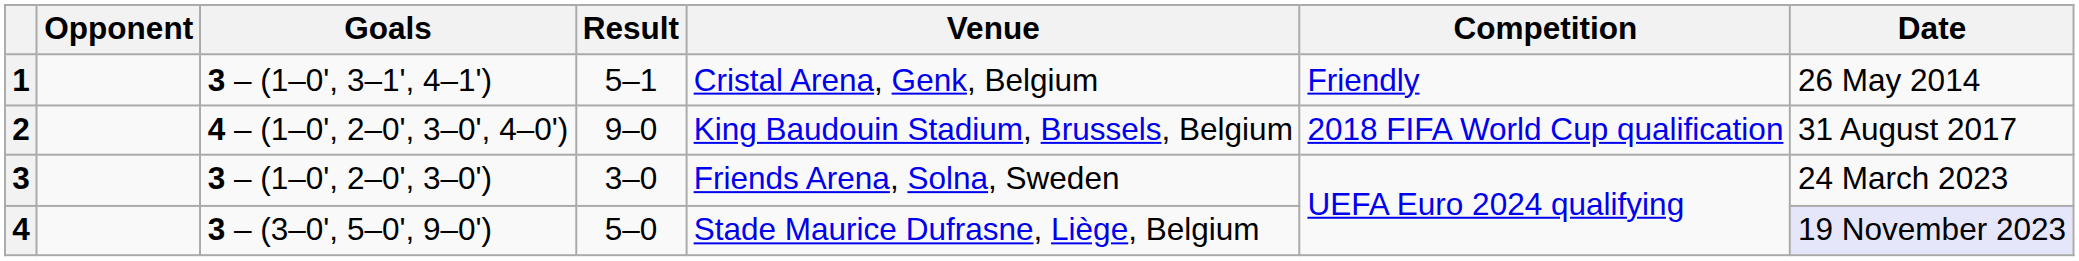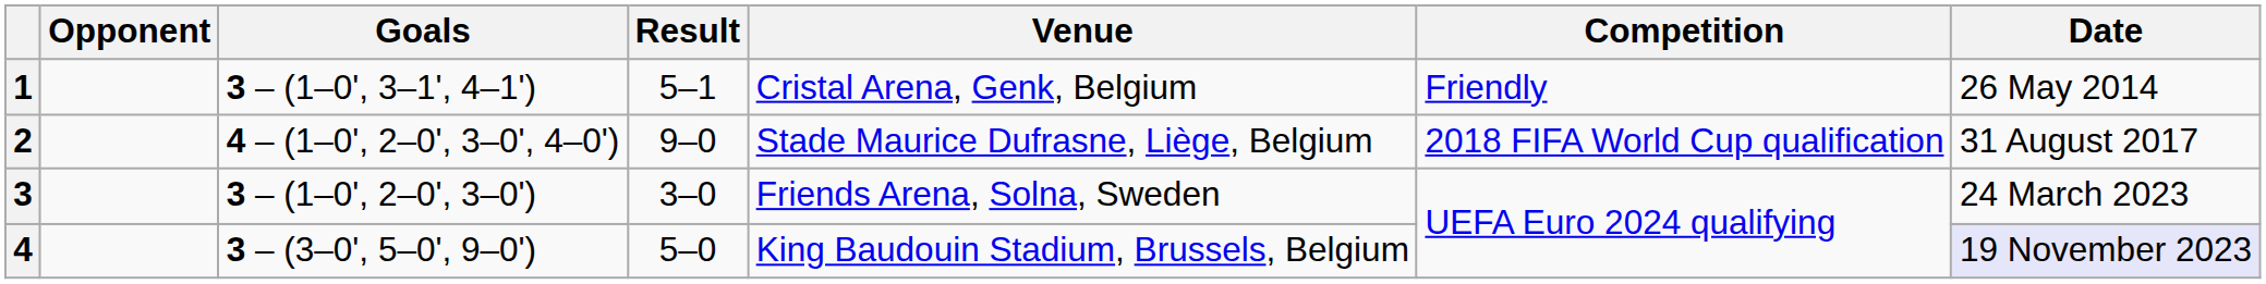 <table class="wikitable sortable">
 <tr>
 <th></th>
 <th>Opponent</th>
 <th>Goals</th>
 <th>Result</th>
 <th>Venue</th>
 <th>Competition</th>
 <th>Date</th>
 </tr>
 <tr>
 <th style="text-align: center">1</th>
 <td data-sort-value="Luxembourg"></td>
 <td data-sort-value="1"><strong>3</strong> – (1–0', 3–1', 4–1')</td>
 <td style="text-align: center" data-sort-value="1">5–1</td>
 <td><a href='#'>Cristal Arena</a>, <a href='#'>Genk</a>, Belgium</td>
 <td><a href='#'>Friendly</a></td>
 <td>26 May 2014</td>
 </tr>
 <tr>
 <th style="text-align: center">2</th>
 <td data-sort-value="Gibraltar"></td>
 <td data-sort-value="2"><strong>4</strong> – (1–0', 2–0', 3–0', 4–0')</td>
 <td style="text-align: center" data-sort-value="2">9–0</td>
-<td><a href='#'>King Baudouin Stadium</a>, <a href='#'>Brussels</a>, Belgium</td>
+<td><a href='#'>Stade Maurice Dufrasne</a>, <a href='#'>Liège</a>, Belgium</td>
 <td><a href='#'>2018 FIFA World Cup qualification</a></td>
 <td>31 August 2017</td>
 </tr>
 <tr>
 <th style="text-align: center">3</th>
 <td data-sort-value="Sweden"></td>
 <td data-sort-value="2"><strong>3</strong> – (1–0', 2–0', 3–0')</td>
 <td style="text-align: center" data-sort-value="2">3–0</td>
 <td><a href='#'>Friends Arena</a>, <a href='#'>Solna</a>, Sweden</td>
 <td rowspan="2"><a href='#'>UEFA Euro 2024 qualifying</a></td>
 <td>24 March 2023</td>
 </tr>
 <tr>
 <th style="text-align: center">4</th>
 <td data-sort-value="Azerbaijan"></td>
 <td data-sort-value="2"><strong>3</strong> – (3–0', 5–0', 9–0')</td>
 <td style="text-align: center" data-sort-value="2">5–0</td>
-<td><a href='#'>Stade Maurice Dufrasne</a>, <a href='#'>Liège</a>, Belgium</td>
+<td><a href='#'>King Baudouin Stadium</a>, <a href='#'>Brussels</a>, Belgium</td>
 <td style="background: lavender;">19 November 2023</td>
 </tr>
 </table>
